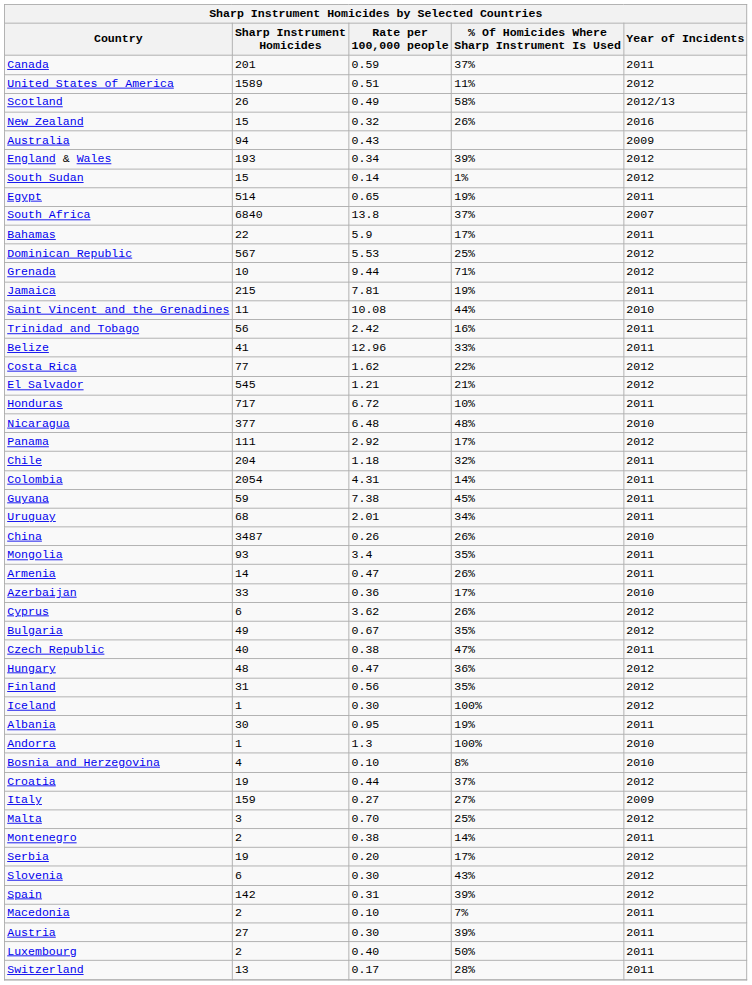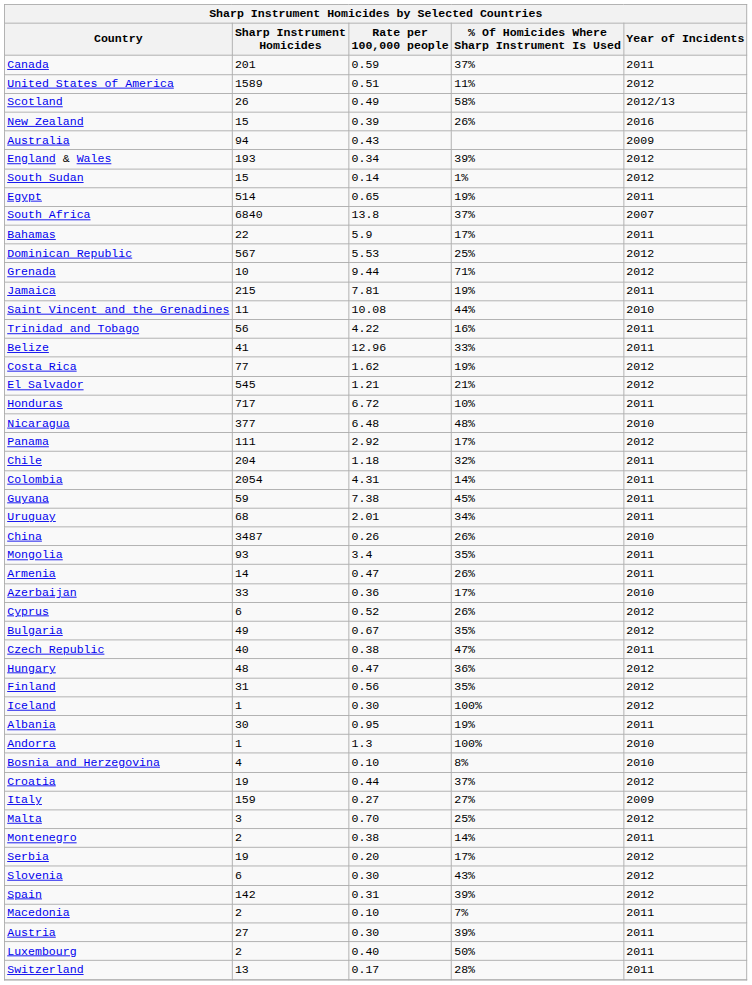 <table class="wikitable collapsible collapsed sortable" border="1">
 <tr>
 <th colspan="7">Sharp Instrument Homicides by Selected Countries</th>
 </tr>
 <tr>
 <th>Country</th>
 <th>Sharp Instrument<br>Homicides</th>
 <th>Rate per<br>100,000 people</th>
 <th>% Of Homicides Where<br>Sharp Instrument Is Used</th>
 <th>Year of Incidents</th>
 </tr>
 <tr>
 <td><a href='#'>Canada</a></td>
 <td>201</td>
 <td>0.59</td>
 <td>37%</td>
 <td>2011</td>
 </tr>
 <tr>
 <td><a href='#'>United States of America</a></td>
 <td>1589</td>
 <td>0.51</td>
 <td>11%</td>
 <td>2012</td>
 </tr>
 <tr>
 <td><a href='#'>Scotland</a></td>
 <td>26</td>
 <td>0.49</td>
 <td>58%</td>
 <td>2012/13</td>
 </tr>
 <tr>
 <td><a href='#'>New Zealand</a></td>
 <td>15</td>
-<td>0.32</td>
+<td>0.39</td>
 <td>26%</td>
 <td>2016</td>
 </tr>
 <tr>
 <td><a href='#'>Australia</a></td>
 <td>94</td>
 <td>0.43</td>
 <td></td>
 <td>2009</td>
 </tr>
 <tr>
 <td><a href='#'>England</a> & <a href='#'>Wales</a></td>
 <td>193</td>
 <td>0.34</td>
 <td>39%</td>
 <td>2012</td>
 </tr>
 <tr>
 <td><a href='#'>South Sudan</a></td>
 <td>15</td>
 <td>0.14</td>
 <td>1%</td>
 <td>2012</td>
 </tr>
 <tr>
 <td><a href='#'>Egypt</a></td>
 <td>514</td>
 <td>0.65</td>
 <td>19%</td>
 <td>2011</td>
 </tr>
 <tr>
 <td><a href='#'>South Africa</a></td>
 <td>6840</td>
 <td>13.8</td>
 <td>37%</td>
 <td>2007</td>
 </tr>
 <tr>
 <td><a href='#'>Bahamas</a></td>
 <td>22</td>
 <td>5.9</td>
 <td>17%</td>
 <td>2011</td>
 </tr>
 <tr>
 <td><a href='#'>Dominican Republic</a></td>
 <td>567</td>
 <td>5.53</td>
 <td>25%</td>
 <td>2012</td>
 </tr>
 <tr>
 <td><a href='#'>Grenada</a></td>
 <td>10</td>
 <td>9.44</td>
 <td>71%</td>
 <td>2012</td>
 </tr>
 <tr>
 <td><a href='#'>Jamaica</a></td>
 <td>215</td>
 <td>7.81</td>
 <td>19%</td>
 <td>2011</td>
 </tr>
 <tr>
 <td><a href='#'>Saint Vincent and the Grenadines</a></td>
 <td>11</td>
 <td>10.08</td>
 <td>44%</td>
 <td>2010</td>
 </tr>
 <tr>
 <td><a href='#'>Trinidad and Tobago</a></td>
 <td>56</td>
-<td>2.42</td>
+<td>4.22</td>
 <td>16%</td>
 <td>2011</td>
 </tr>
 <tr>
 <td><a href='#'>Belize</a></td>
 <td>41</td>
 <td>12.96</td>
 <td>33%</td>
 <td>2011</td>
 </tr>
 <tr>
 <td><a href='#'>Costa Rica</a></td>
 <td>77</td>
 <td>1.62</td>
-<td>22%</td>
+<td>19%</td>
 <td>2012</td>
 </tr>
 <tr>
 <td><a href='#'>El Salvador</a></td>
 <td>545</td>
 <td>1.21</td>
 <td>21%</td>
 <td>2012</td>
 </tr>
 <tr>
 <td><a href='#'>Honduras</a></td>
 <td>717</td>
 <td>6.72</td>
 <td>10%</td>
 <td>2011</td>
 </tr>
 <tr>
 <td><a href='#'>Nicaragua</a></td>
 <td>377</td>
 <td>6.48</td>
 <td>48%</td>
 <td>2010</td>
 </tr>
 <tr>
 <td><a href='#'>Panama</a></td>
 <td>111</td>
 <td>2.92</td>
 <td>17%</td>
 <td>2012</td>
 </tr>
 <tr>
 <td><a href='#'>Chile</a></td>
 <td>204</td>
 <td>1.18</td>
 <td>32%</td>
 <td>2011</td>
 </tr>
 <tr>
 <td><a href='#'>Colombia</a></td>
 <td>2054</td>
 <td>4.31</td>
 <td>14%</td>
 <td>2011</td>
 </tr>
 <tr>
 <td><a href='#'>Guyana</a></td>
 <td>59</td>
 <td>7.38</td>
 <td>45%</td>
 <td>2011</td>
 </tr>
 <tr>
 <td><a href='#'>Uruguay</a></td>
 <td>68</td>
 <td>2.01</td>
 <td>34%</td>
 <td>2011</td>
 </tr>
 <tr>
 <td><a href='#'>China</a></td>
 <td>3487</td>
 <td>0.26</td>
 <td>26%</td>
 <td>2010</td>
 </tr>
 <tr>
 <td><a href='#'>Mongolia</a></td>
 <td>93</td>
 <td>3.4</td>
 <td>35%</td>
 <td>2011</td>
 </tr>
 <tr>
 <td><a href='#'>Armenia</a></td>
 <td>14</td>
 <td>0.47</td>
 <td>26%</td>
 <td>2011</td>
 </tr>
 <tr>
 <td><a href='#'>Azerbaijan</a></td>
 <td>33</td>
 <td>0.36</td>
 <td>17%</td>
 <td>2010</td>
 </tr>
 <tr>
 <td><a href='#'>Cyprus</a></td>
 <td>6</td>
-<td>3.62</td>
+<td>0.52</td>
 <td>26%</td>
 <td>2012</td>
 </tr>
 <tr>
 <td><a href='#'>Bulgaria</a></td>
 <td>49</td>
 <td>0.67</td>
 <td>35%</td>
 <td>2012</td>
 </tr>
 <tr>
 <td><a href='#'>Czech Republic</a></td>
 <td>40</td>
 <td>0.38</td>
 <td>47%</td>
 <td>2011</td>
 </tr>
 <tr>
 <td><a href='#'>Hungary</a></td>
 <td>48</td>
 <td>0.47</td>
 <td>36%</td>
 <td>2012</td>
 </tr>
 <tr>
 <td><a href='#'>Finland</a></td>
 <td>31</td>
 <td>0.56</td>
 <td>35%</td>
 <td>2012</td>
 </tr>
 <tr>
 <td><a href='#'>Iceland</a></td>
 <td>1</td>
 <td>0.30</td>
 <td>100%</td>
 <td>2012</td>
 </tr>
 <tr>
 <td><a href='#'>Albania</a></td>
 <td>30</td>
 <td>0.95</td>
 <td>19%</td>
 <td>2011</td>
 </tr>
 <tr>
 <td><a href='#'>Andorra</a></td>
 <td>1</td>
 <td>1.3</td>
 <td>100%</td>
 <td>2010</td>
 </tr>
 <tr>
 <td><a href='#'>Bosnia and Herzegovina</a></td>
 <td>4</td>
 <td>0.10</td>
 <td>8%</td>
 <td>2010</td>
 </tr>
 <tr>
 <td><a href='#'>Croatia</a></td>
 <td>19</td>
 <td>0.44</td>
 <td>37%</td>
 <td>2012</td>
 </tr>
 <tr>
 <td><a href='#'>Italy</a></td>
 <td>159</td>
 <td>0.27</td>
 <td>27%</td>
 <td>2009</td>
 </tr>
 <tr>
 <td><a href='#'>Malta</a></td>
 <td>3</td>
 <td>0.70</td>
 <td>25%</td>
 <td>2012</td>
 </tr>
 <tr>
 <td><a href='#'>Montenegro</a></td>
 <td>2</td>
 <td>0.38</td>
 <td>14%</td>
 <td>2011</td>
 </tr>
 <tr>
 <td><a href='#'>Serbia</a></td>
 <td>19</td>
 <td>0.20</td>
 <td>17%</td>
 <td>2012</td>
 </tr>
 <tr>
 <td><a href='#'>Slovenia</a></td>
 <td>6</td>
 <td>0.30</td>
 <td>43%</td>
 <td>2012</td>
 </tr>
 <tr>
 <td><a href='#'>Spain</a></td>
 <td>142</td>
 <td>0.31</td>
 <td>39%</td>
 <td>2012</td>
 </tr>
 <tr>
 <td><a href='#'>Macedonia</a></td>
 <td>2</td>
 <td>0.10</td>
 <td>7%</td>
 <td>2011</td>
 </tr>
 <tr>
 <td><a href='#'>Austria</a></td>
 <td>27</td>
 <td>0.30</td>
 <td>39%</td>
 <td>2011</td>
 </tr>
 <tr>
 <td><a href='#'>Luxembourg</a></td>
 <td>2</td>
 <td>0.40</td>
 <td>50%</td>
 <td>2011</td>
 </tr>
 <tr>
 <td><a href='#'>Switzerland</a></td>
 <td>13</td>
 <td>0.17</td>
 <td>28%</td>
 <td>2011</td>
 </tr>
 <tr>
 </tr>
 </table>
